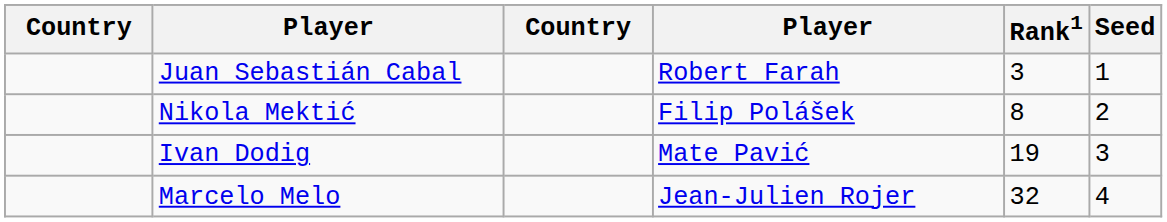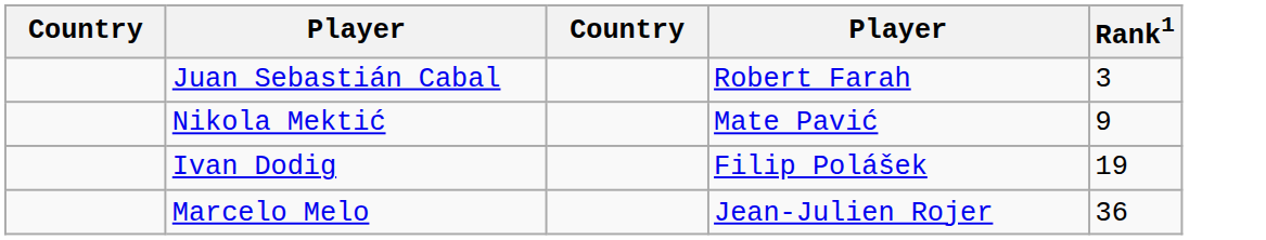 <table class="sortable wikitable">
 <tr>
 <th width="70">Country</th>
 <th width="175">Player</th>
 <th width="70">Country</th>
 <th width="175">Player</th>
 <th>Rank<sup>1</sup></th>
-<th>Seed</th>
 </tr>
 <tr>
 <td></td>
 <td><a href='#'>Juan Sebastián Cabal</a></td>
 <td></td>
 <td><a href='#'>Robert Farah</a></td>
 <td>3</td>
-<td>1</td>
 </tr>
 <tr>
 <td></td>
 <td><a href='#'>Nikola Mektić</a></td>
 <td></td>
-<td><a href='#'>Filip Polášek</a></td>
-<td>8</td>
-<td>2</td>
+<td><a href='#'>Mate Pavić</a></td>
+<td>9</td>
 </tr>
 <tr>
 <td></td>
 <td><a href='#'>Ivan Dodig</a></td>
 <td></td>
-<td><a href='#'>Mate Pavić</a></td>
+<td><a href='#'>Filip Polášek</a></td>
 <td>19</td>
-<td>3</td>
 </tr>
 <tr>
 <td></td>
 <td><a href='#'>Marcelo Melo</a></td>
 <td></td>
 <td><a href='#'>Jean-Julien Rojer</a></td>
-<td>32</td>
-<td>4</td>
+<td>36</td>
 </tr>
 </table>
